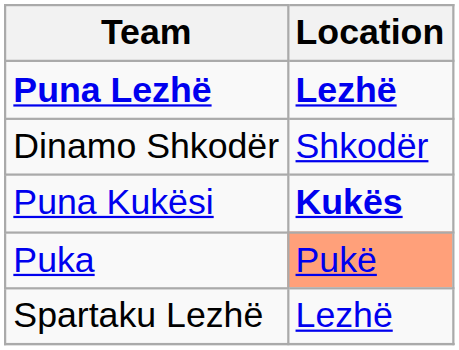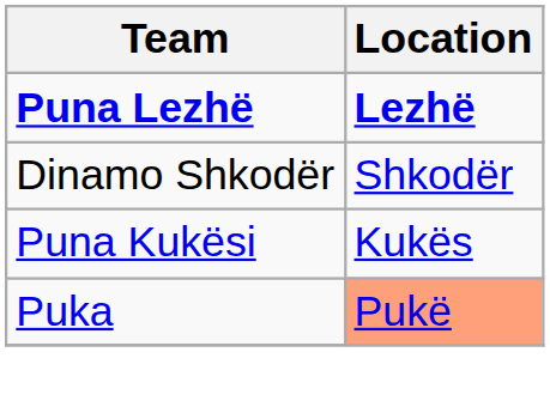 <table class="wikitable sortable">
 <tr>
 <th>Team</th>
 <th>Location</th>
 </tr>
 <tr>
 <td><strong><a href='#'>Puna Lezhë</a></strong></td>
 <td><strong><a href='#'>Lezhë</a></strong></td>
 </tr>
 <tr>
 <td>Dinamo Shkodër</td>
 <td><a href='#'>Shkodër</a></td>
 </tr>
 <tr>
 <td><a href='#'>Puna Kukësi</a></td>
-<td><strong><a href='#'>Kukës</a></strong></td>
+<td><a href='#'>Kukës</a></td>
 </tr>
 <tr>
 <td><a href='#'>Puka</a></td>
 <td style="background: lightsalmon;"><a href='#'>Pukë</a></td>
 </tr>
 <tr>
-<td>Spartaku Lezhë</td>
-<td><a href='#'>Lezhë</a></td>
-</tr>
-<tr>
 </tr>
 </table>
